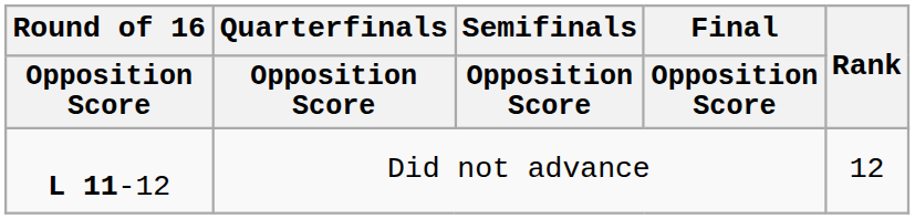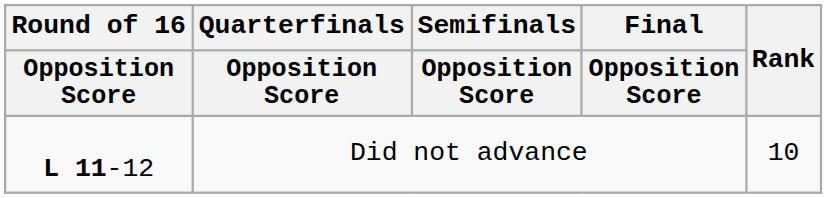 <table class=wikitable style="font-size:90%">
 <tr>
 <th>Round of 16</th>
 <th>Quarterfinals</th>
 <th>Semifinals</th>
 <th>Final</th>
 <th rowspan=2>Rank</th>
 </tr>
 <tr style="font-size:95%">
 <th>Opposition<br>Score</th>
 <th>Opposition<br>Score</th>
 <th>Opposition<br>Score</th>
 <th>Opposition<br>Score</th>
 </tr>
 <tr align=center>
 <td><br><strong>L</strong>  <strong>11</strong>-12</td>
 <td colspan=3>Did not advance</td>
-<td>12</td>
+<td>10</td>
 </tr>
 </table>
